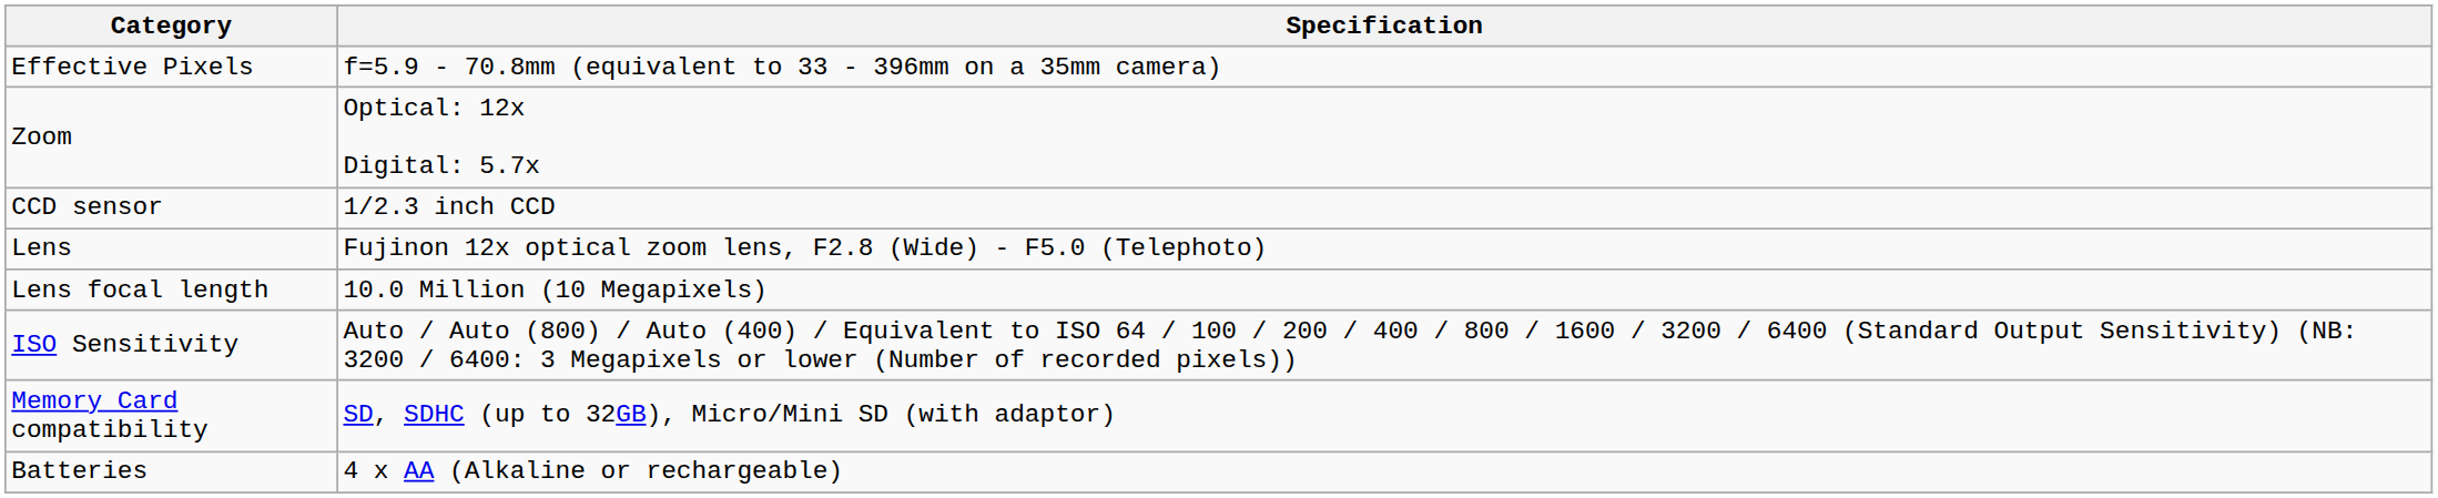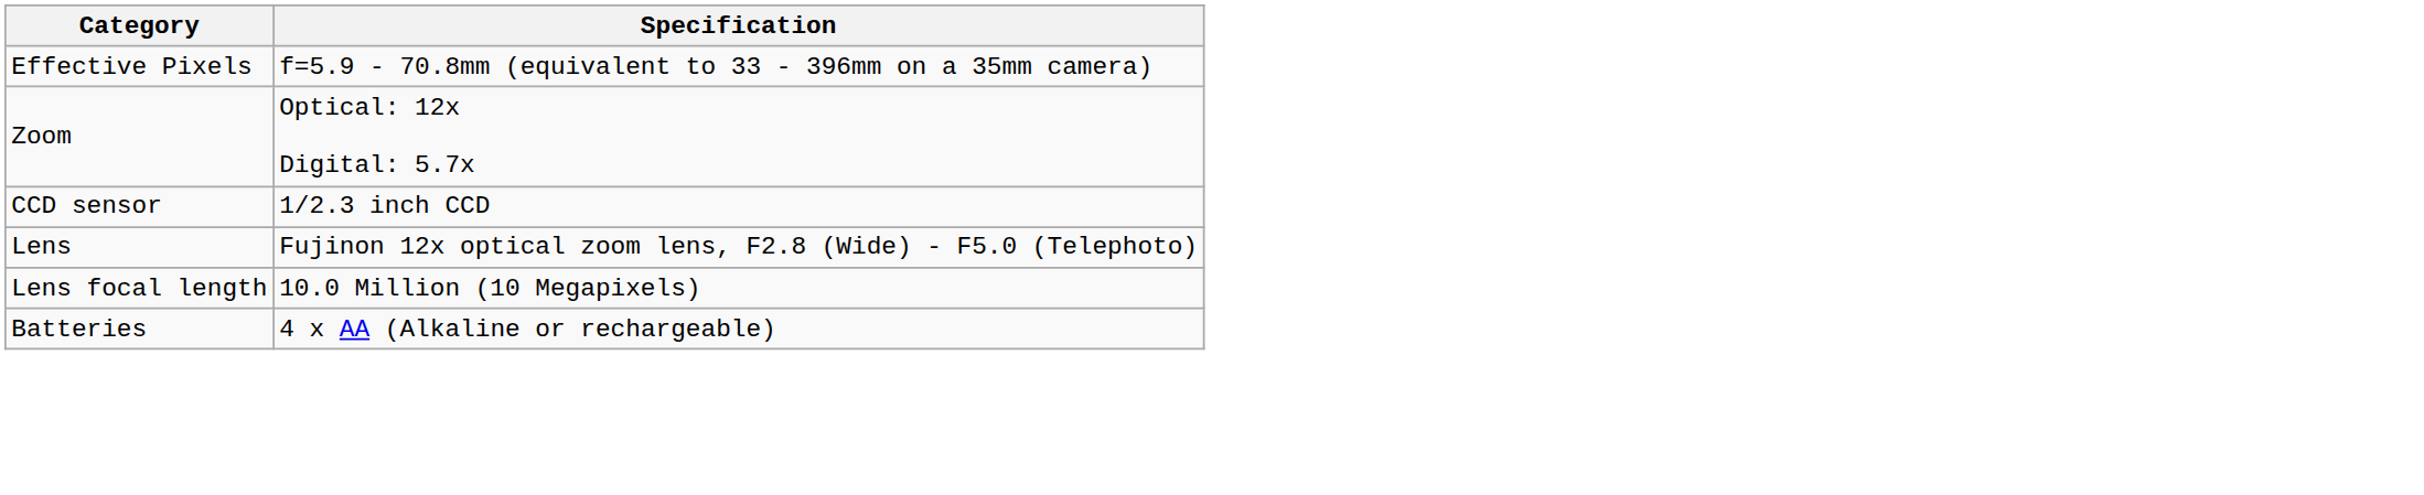 <table class="wikitable" border="1">
 <tr>
 <th>Category</th>
 <th>Specification</th>
 </tr>
 <tr>
 <td>Effective Pixels</td>
 <td>f=5.9 - 70.8mm (equivalent to 33 - 396mm on a 35mm camera)</td>
 </tr>
 <tr>
 <td>Zoom</td>
 <td>Optical: 12x <br><br>Digital: 5.7x</td>
 </tr>
 <tr>
 <td>CCD sensor</td>
 <td>1/2.3 inch CCD</td>
 </tr>
 <tr>
 <td>Lens</td>
 <td>Fujinon 12x optical zoom lens, F2.8 (Wide) - F5.0 (Telephoto)</td>
 </tr>
 <tr>
 <td>Lens focal length</td>
 <td>10.0 Million (10 Megapixels)</td>
 </tr>
 <tr>
-<td><a href='#'>ISO</a> Sensitivity</td>
-<td>Auto / Auto (800) / Auto (400) / Equivalent to ISO 64 / 100 / 200 / 400 / 800 / 1600 / 3200 / 6400 (Standard Output Sensitivity) (NB: 3200 / 6400: 3 Megapixels or lower (Number of recorded pixels))</td>
-</tr>
-<tr>
-<td><a href='#'>Memory Card</a> compatibility</td>
-<td><a href='#'>SD</a>, <a href='#'>SDHC</a> (up to 32<a href='#'>GB</a>), Micro/Mini SD (with adaptor)</td>
-</tr>
-<tr>
 <td>Batteries</td>
 <td>4 x <a href='#'>AA</a> (Alkaline or rechargeable)</td>
 </tr>
 </table>
